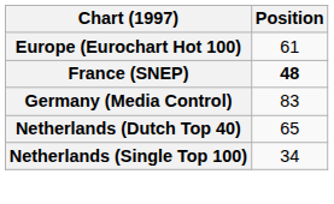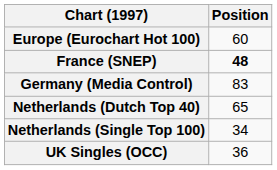 <table class="wikitable sortable plainrowheaders" style="text-align:center">
 <tr>
 <th scope="col">Chart (1997)</th>
 <th scope="col">Position</th>
 </tr>
 <tr>
 <th scope="row">Europe (Eurochart Hot 100)</th>
-<td>61</td>
+<td>60</td>
 </tr>
 <tr>
 <th scope="row">France (SNEP)</th>
 <td><strong>48</strong></td>
 </tr>
 <tr>
 <th scope="row">Germany (Media Control)</th>
 <td>83</td>
 </tr>
 <tr>
 <th scope="row">Netherlands (Dutch Top 40)</th>
 <td>65</td>
 </tr>
 <tr>
 <th scope="row">Netherlands (Single Top 100)</th>
 <td>34</td>
 </tr>
+<tr>
+<th scope="row">UK Singles (OCC)</th>
+<td>36</td>
+</tr>
 </table>
